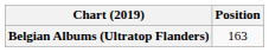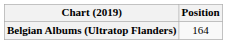 <table class="wikitable plainrowheaders" style="text-align:center">
 <tr>
 <th scope="col">Chart (2019)</th>
 <th scope="col">Position</th>
 </tr>
 <tr>
 <th scope="row">Belgian Albums (Ultratop Flanders)</th>
-<td>163</td>
+<td>164</td>
 </tr>
 </table>
